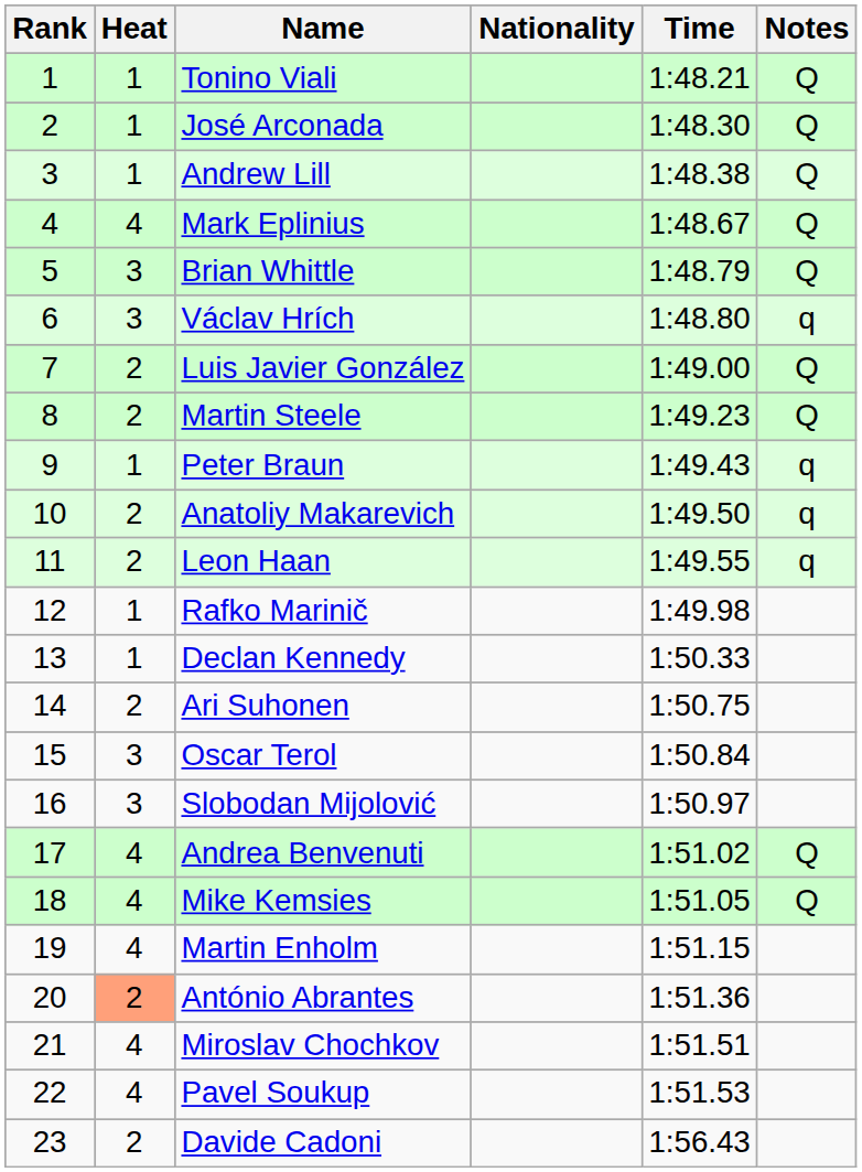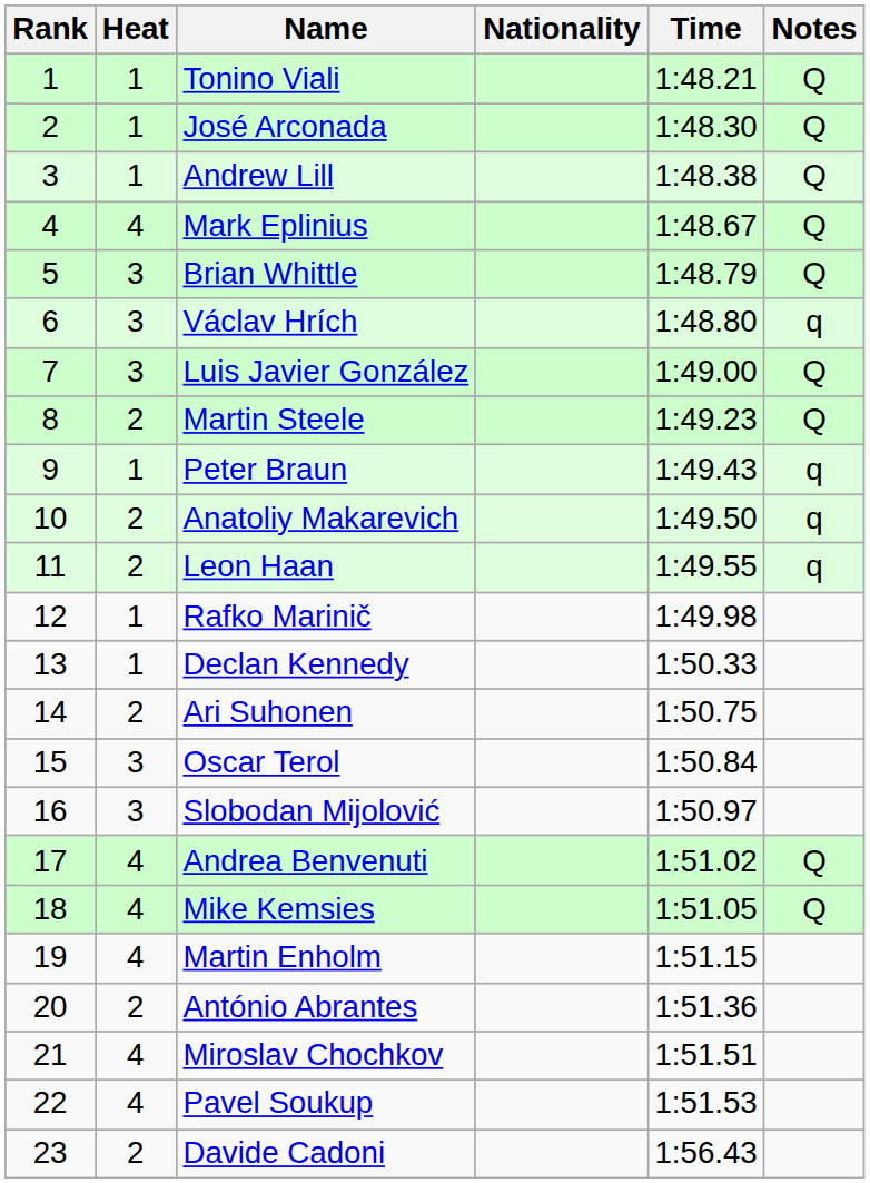 <table class="wikitable sortable" style="text-align:center">
 <tr>
 <th>Rank</th>
 <th>Heat</th>
 <th>Name</th>
 <th>Nationality</th>
 <th>Time</th>
 <th>Notes</th>
 </tr>
 <tr bgcolor=ccffcc>
 <td>1</td>
 <td>1</td>
 <td align="left"><a href='#'>Tonino Viali</a></td>
 <td align=left></td>
 <td>1:48.21</td>
 <td>Q</td>
 </tr>
 <tr bgcolor=ccffcc>
 <td>2</td>
 <td>1</td>
 <td align="left"><a href='#'>José Arconada</a></td>
 <td align=left></td>
 <td>1:48.30</td>
 <td>Q</td>
 </tr>
 <tr bgcolor=ddffdd>
 <td>3</td>
 <td>1</td>
 <td align="left"><a href='#'>Andrew Lill</a></td>
 <td align=left></td>
 <td>1:48.38</td>
 <td>Q</td>
 </tr>
 <tr bgcolor=ccffcc>
 <td>4</td>
 <td>4</td>
 <td align="left"><a href='#'>Mark Eplinius</a></td>
 <td align=left></td>
 <td>1:48.67</td>
 <td>Q</td>
 </tr>
 <tr bgcolor=ccffcc>
 <td>5</td>
 <td>3</td>
 <td align="left"><a href='#'>Brian Whittle</a></td>
 <td align=left></td>
 <td>1:48.79</td>
 <td>Q</td>
 </tr>
 <tr bgcolor=ddffdd>
 <td>6</td>
 <td>3</td>
 <td align="left"><a href='#'>Václav Hrích</a></td>
 <td align=left></td>
 <td>1:48.80</td>
 <td>q</td>
 </tr>
 <tr bgcolor=ccffcc>
 <td>7</td>
-<td>2</td>
+<td>3</td>
 <td align="left"><a href='#'>Luis Javier González</a></td>
 <td align=left></td>
 <td>1:49.00</td>
 <td>Q</td>
 </tr>
 <tr bgcolor=ccffcc>
 <td>8</td>
 <td>2</td>
 <td align="left"><a href='#'>Martin Steele</a></td>
 <td align=left></td>
 <td>1:49.23</td>
 <td>Q</td>
 </tr>
 <tr bgcolor=ddffdd>
 <td>9</td>
 <td>1</td>
 <td align="left"><a href='#'>Peter Braun</a></td>
 <td align=left></td>
 <td>1:49.43</td>
 <td>q</td>
 </tr>
 <tr bgcolor=ddffdd>
 <td>10</td>
 <td>2</td>
 <td align="left"><a href='#'>Anatoliy Makarevich</a></td>
 <td align=left></td>
 <td>1:49.50</td>
 <td>q</td>
 </tr>
 <tr bgcolor=ddffdd>
 <td>11</td>
 <td>2</td>
 <td align="left"><a href='#'>Leon Haan</a></td>
 <td align=left></td>
 <td>1:49.55</td>
 <td>q</td>
 </tr>
 <tr>
 <td>12</td>
 <td>1</td>
 <td align="left"><a href='#'>Rafko Marinič</a></td>
 <td align=left></td>
 <td>1:49.98</td>
 <td></td>
 </tr>
 <tr>
 <td>13</td>
 <td>1</td>
 <td align="left"><a href='#'>Declan Kennedy</a></td>
 <td align=left></td>
 <td>1:50.33</td>
 <td></td>
 </tr>
 <tr>
 <td>14</td>
 <td>2</td>
 <td align="left"><a href='#'>Ari Suhonen</a></td>
 <td align=left></td>
 <td>1:50.75</td>
 <td></td>
 </tr>
 <tr>
 <td>15</td>
 <td>3</td>
 <td align="left"><a href='#'>Oscar Terol</a></td>
 <td align=left></td>
 <td>1:50.84</td>
 <td></td>
 </tr>
 <tr>
 <td>16</td>
 <td>3</td>
 <td align="left"><a href='#'>Slobodan Mijolović</a></td>
 <td align=left></td>
 <td>1:50.97</td>
 <td></td>
 </tr>
 <tr bgcolor=ccffcc>
 <td>17</td>
 <td>4</td>
 <td align="left"><a href='#'>Andrea Benvenuti</a></td>
 <td align=left></td>
 <td>1:51.02</td>
 <td>Q</td>
 </tr>
 <tr bgcolor=ccffcc>
 <td>18</td>
 <td>4</td>
 <td align="left"><a href='#'>Mike Kemsies</a></td>
 <td align=left></td>
 <td>1:51.05</td>
 <td>Q</td>
 </tr>
 <tr>
 <td>19</td>
 <td>4</td>
 <td align="left"><a href='#'>Martin Enholm</a></td>
 <td align=left></td>
 <td>1:51.15</td>
 <td></td>
 </tr>
 <tr>
 <td>20</td>
-<td style="background: lightsalmon;">2</td>
+<td>2</td>
 <td align="left"><a href='#'>António Abrantes</a></td>
 <td align=left></td>
 <td>1:51.36</td>
 <td></td>
 </tr>
 <tr>
 <td>21</td>
 <td>4</td>
 <td align="left"><a href='#'>Miroslav Chochkov</a></td>
 <td align=left></td>
 <td>1:51.51</td>
 <td></td>
 </tr>
 <tr>
 <td>22</td>
 <td>4</td>
 <td align="left"><a href='#'>Pavel Soukup</a></td>
 <td align=left></td>
 <td>1:51.53</td>
 <td></td>
 </tr>
 <tr>
 <td>23</td>
 <td>2</td>
 <td align="left"><a href='#'>Davide Cadoni</a></td>
 <td align=left></td>
 <td>1:56.43</td>
 <td></td>
 </tr>
 </table>
